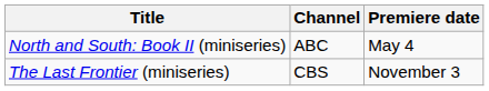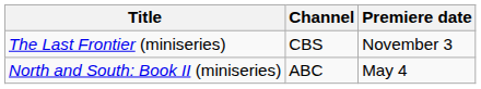 <table class="wikitable">
 <tr>
 <th>Title</th>
 <th>Channel</th>
 <th>Premiere date</th>
 </tr>
 <tr>
+<td><em><a href='#'>The Last Frontier</a></em> (miniseries)</td>
+<td>CBS</td>
+<td>November 3</td>
+</tr>
+<tr>
 <td><em><a href='#'>North and South: Book II</a></em> (miniseries)</td>
 <td>ABC</td>
 <td>May 4</td>
 </tr>
-<tr>
-<td><em><a href='#'>The Last Frontier</a></em> (miniseries)</td>
-<td>CBS</td>
-<td>November 3</td>
-</tr>
 </table>
